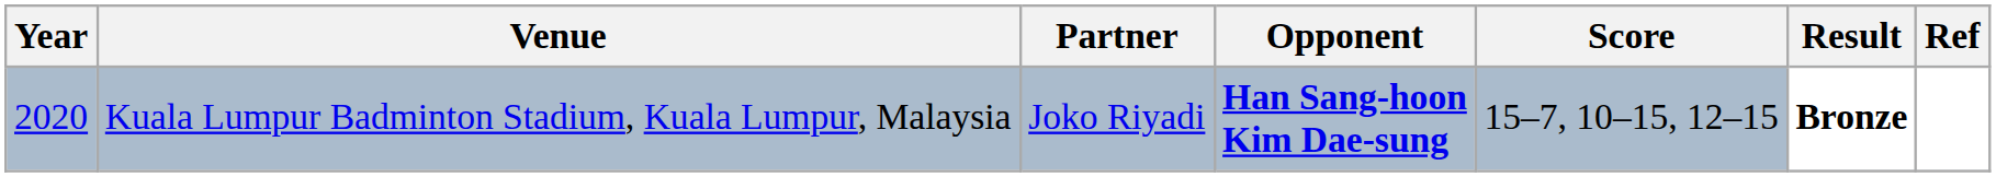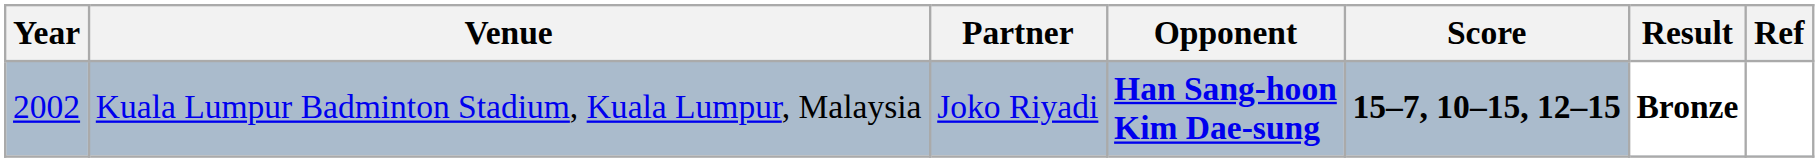 <table class="sortable wikitable" style="font-size: 90%">
 <tr>
 <th>Year</th>
 <th>Venue</th>
 <th>Partner</th>
 <th>Opponent</th>
 <th>Score</th>
 <th>Result</th>
 <th>Ref</th>
 </tr>
 <tr style="background:#AABBCC">
-<td align="center"><a href='#'>2020</a></td>
+<td align="center"><a href='#'>2002</a></td>
 <td align="left"><a href='#'>Kuala Lumpur Badminton Stadium</a>, <a href='#'>Kuala Lumpur</a>, Malaysia</td>
 <td align="left"> <a href='#'>Joko Riyadi</a></td>
 <td align="left"><strong> <a href='#'>Han Sang-hoon</a><br> <a href='#'>Kim Dae-sung</a></strong></td>
-<td align="left">15–7, 10–15, 12–15</td>
+<td align="left"><strong>15–7, 10–15, 12–15</strong></td>
 <td style="text-align:left; background:white"> <strong>Bronze</strong></td>
 <td style="text-align:center; background:white"></td>
 </tr>
 </table>
